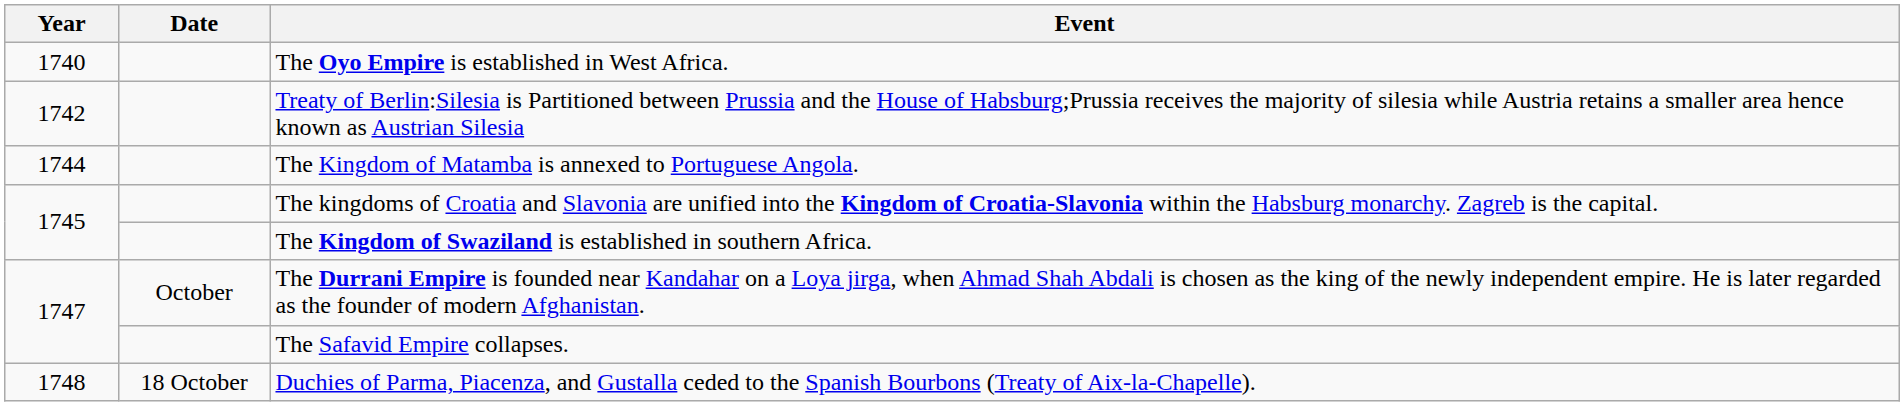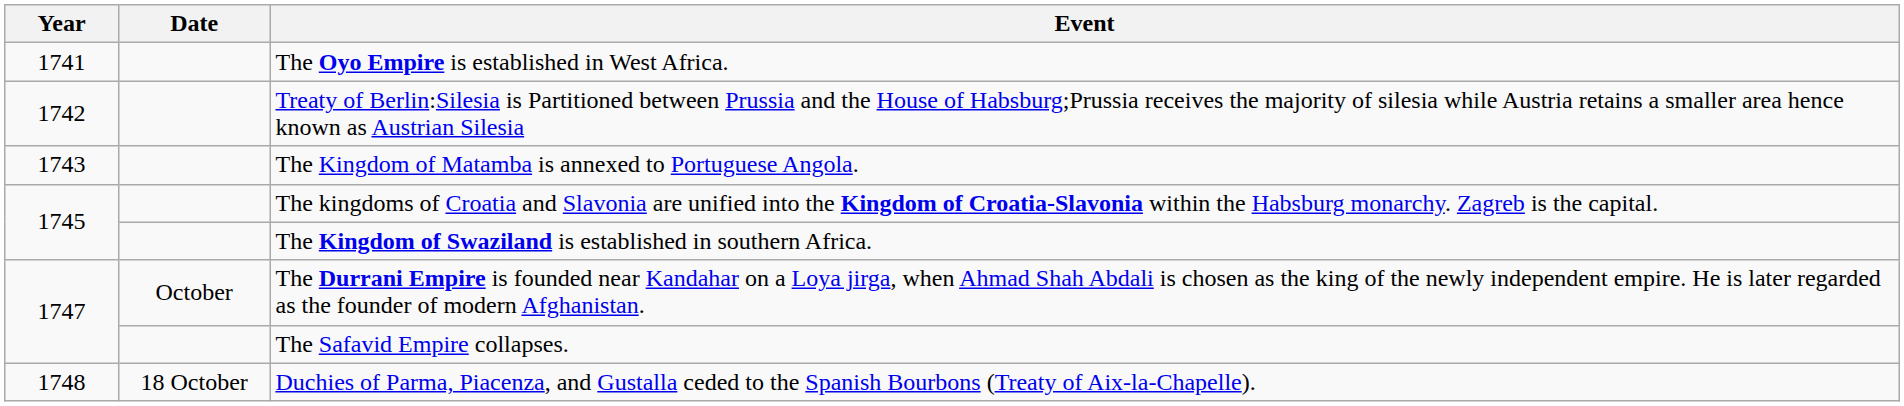 <table class=wikitable style="width:100%;">
 <tr>
 <th style="width:6%">Year</th>
 <th style="width:8%">Date</th>
 <th style="width:86%">Event</th>
 </tr>
 <tr>
-<td align=center>1740</td>
+<td align=center>1741</td>
 <td></td>
 <td>The <strong><a href='#'>Oyo Empire</a></strong> is established in West Africa.</td>
 </tr>
 <tr>
 <td align=center>1742</td>
 <td></td>
 <td><a href='#'>Treaty of Berlin</a>:<a href='#'>Silesia</a> is Partitioned between <a href='#'>Prussia</a> and the <a href='#'>House of Habsburg</a>;Prussia receives the majority of silesia while Austria retains a smaller area hence known as <a href='#'>Austrian Silesia</a></td>
 </tr>
 <tr>
-<td align=center>1744</td>
+<td align=center>1743</td>
 <td></td>
 <td>The <a href='#'>Kingdom of Matamba</a> is annexed to <a href='#'>Portuguese Angola</a>.</td>
 </tr>
 <tr>
 <td rowspan=2 align=center>1745</td>
 <td></td>
 <td>The kingdoms of <a href='#'>Croatia</a> and <a href='#'>Slavonia</a> are unified into the <strong><a href='#'>Kingdom of Croatia-Slavonia</a></strong> within the <a href='#'>Habsburg monarchy</a>. <a href='#'>Zagreb</a> is the capital.</td>
 </tr>
 <tr>
 <td></td>
 <td>The <strong><a href='#'>Kingdom of Swaziland</a></strong> is established in southern Africa.</td>
 </tr>
 <tr>
 <td rowspan=2 align=center>1747</td>
 <td align=center>October</td>
 <td>The <strong><a href='#'>Durrani Empire</a></strong> is founded near <a href='#'>Kandahar</a> on a <a href='#'>Loya jirga</a>, when <a href='#'>Ahmad Shah Abdali</a> is chosen as the king of the newly independent empire. He is later regarded as the founder of modern <a href='#'>Afghanistan</a>.</td>
 </tr>
 <tr>
 <td></td>
 <td>The <a href='#'>Safavid Empire</a> collapses.</td>
 </tr>
 <tr>
 <td align=center>1748</td>
 <td align=center>18 October</td>
 <td><a href='#'>Duchies of Parma, Piacenza</a>, and <a href='#'>Gustalla</a> ceded to the <a href='#'>Spanish Bourbons</a> (<a href='#'>Treaty of Aix-la-Chapelle</a>).</td>
 </tr>
 </table>
